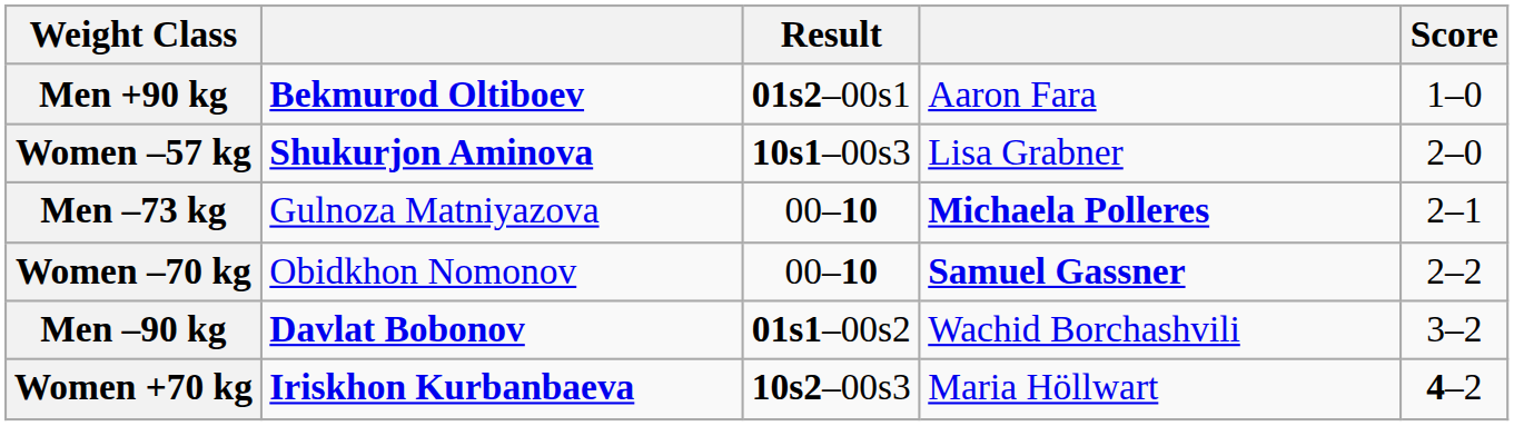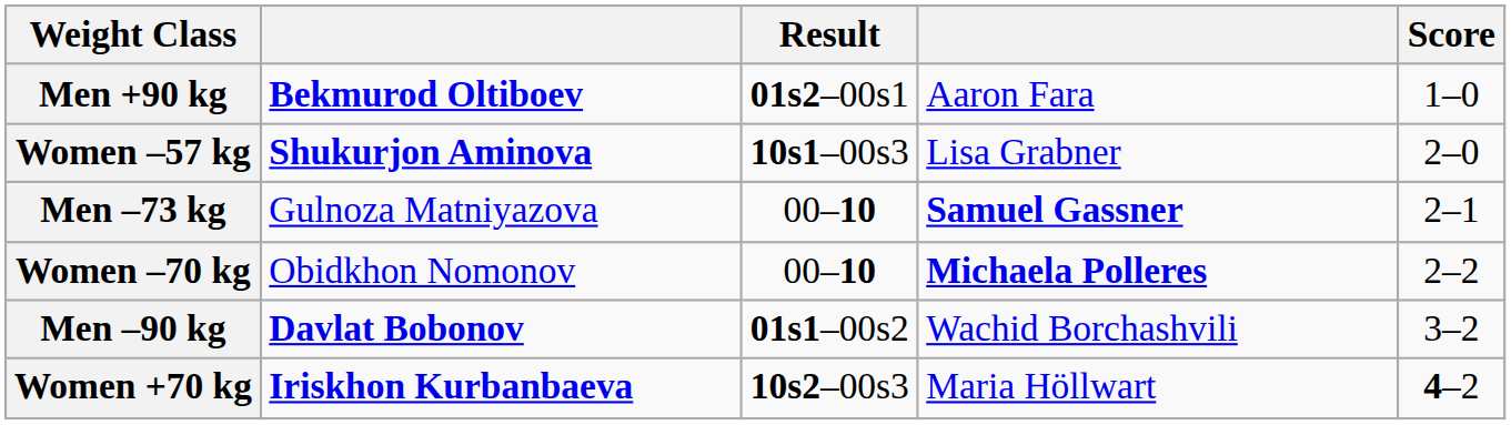 <table class="wikitable">
 <tr>
 <th>Weight Class</th>
 <th style="width: 200px;"></th>
 <th>Result</th>
 <th style="width: 200px;"></th>
 <th>Score</th>
 </tr>
 <tr>
 <th>Men +90 kg</th>
 <td><strong><a href='#'>Bekmurod Oltiboev</a></strong></td>
 <td align=center><strong>01s2</strong>–00s1</td>
 <td><a href='#'>Aaron Fara</a></td>
 <td align=center>1–0</td>
 </tr>
 <tr>
 <th>Women –57 kg</th>
 <td><strong><a href='#'>Shukurjon Aminova</a></strong></td>
 <td align=center><strong>10s1</strong>–00s3</td>
 <td><a href='#'>Lisa Grabner</a></td>
 <td align=center>2–0</td>
 </tr>
 <tr>
 <th>Men –73 kg</th>
 <td><a href='#'>Gulnoza Matniyazova</a></td>
 <td align=center>00–<strong>10</strong></td>
-<td><strong><a href='#'>Michaela Polleres</a></strong></td>
+<td><strong><a href='#'>Samuel Gassner</a></strong></td>
 <td align=center>2–1</td>
 </tr>
 <tr>
 <th>Women –70 kg</th>
 <td><a href='#'>Obidkhon Nomonov</a></td>
 <td align=center>00–<strong>10</strong></td>
-<td><strong><a href='#'>Samuel Gassner</a></strong></td>
+<td><strong><a href='#'>Michaela Polleres</a></strong></td>
 <td align=center>2–2</td>
 </tr>
 <tr>
 <th>Men –90 kg</th>
 <td><strong><a href='#'>Davlat Bobonov</a></strong></td>
 <td align=center><strong>01s1</strong>–00s2</td>
 <td><a href='#'>Wachid Borchashvili</a></td>
 <td align=center>3–2</td>
 </tr>
 <tr>
 <th>Women +70 kg</th>
 <td><strong><a href='#'>Iriskhon Kurbanbaeva</a></strong></td>
 <td align=center><strong>10s2</strong>–00s3</td>
 <td><a href='#'>Maria Höllwart</a></td>
 <td align=center><strong>4</strong>–2</td>
 </tr>
 </table>
